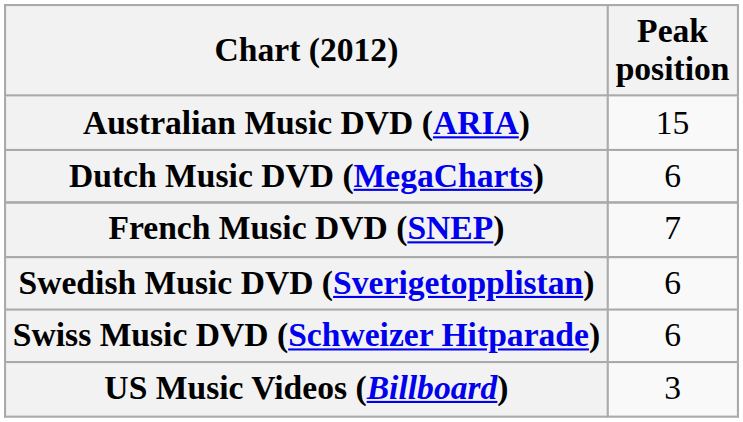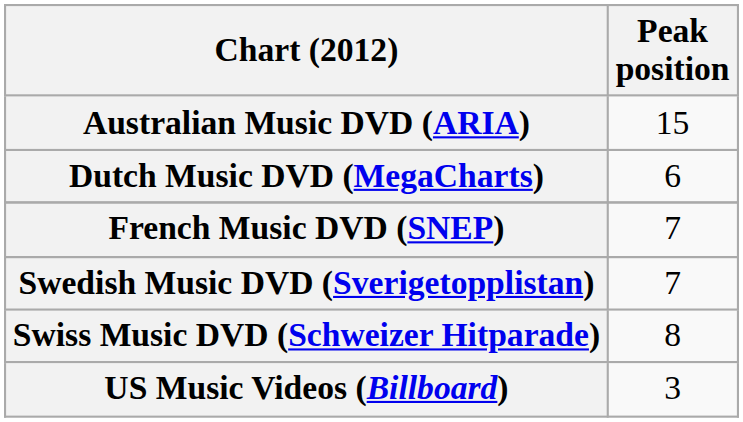 <table class="wikitable sortable plainrowheaders" style="text-align:center">
 <tr>
 <th scope="col">Chart (2012)</th>
 <th scope="col">Peak<br>position</th>
 </tr>
 <tr>
 <th scope="row">Australian Music DVD (<a href='#'>ARIA</a>)</th>
 <td>15</td>
 </tr>
 <tr>
 <th scope="row">Dutch Music DVD (<a href='#'>MegaCharts</a>)</th>
 <td>6</td>
 </tr>
 <tr>
 </tr>
 <tr>
 <th scope="row">French Music DVD (<a href='#'>SNEP</a>)</th>
 <td>7</td>
 </tr>
 <tr>
 </tr>
 <tr>
 <th scope="row">Swedish Music DVD (<a href='#'>Sverigetopplistan</a>)</th>
-<td>6</td>
+<td>7</td>
 </tr>
 <tr>
 <th scope="row">Swiss Music DVD (<a href='#'>Schweizer Hitparade</a>)</th>
-<td>6</td>
+<td>8</td>
 </tr>
 <tr>
 <th scope="row">US Music Videos (<a href='#'><em>Billboard</em></a>)</th>
 <td>3</td>
 </tr>
 </table>
